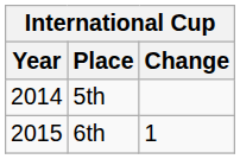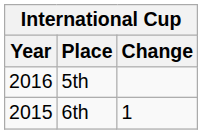 <table class="wikitable">
 <tr>
 <th colspan="3">International Cup</th>
 </tr>
 <tr>
 <th>Year</th>
 <th>Place</th>
 <th>Change</th>
 </tr>
 <tr>
-<td>2014</td>
+<td>2016</td>
 <td>5th</td>
 <td></td>
 </tr>
 <tr>
 <td>2015</td>
 <td>6th</td>
 <td> 1</td>
 </tr>
 </table>
